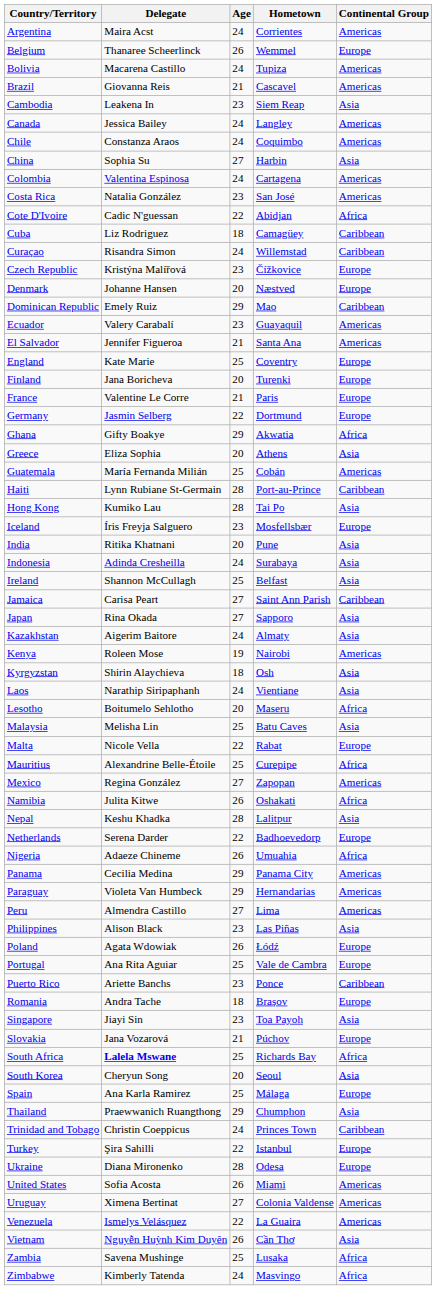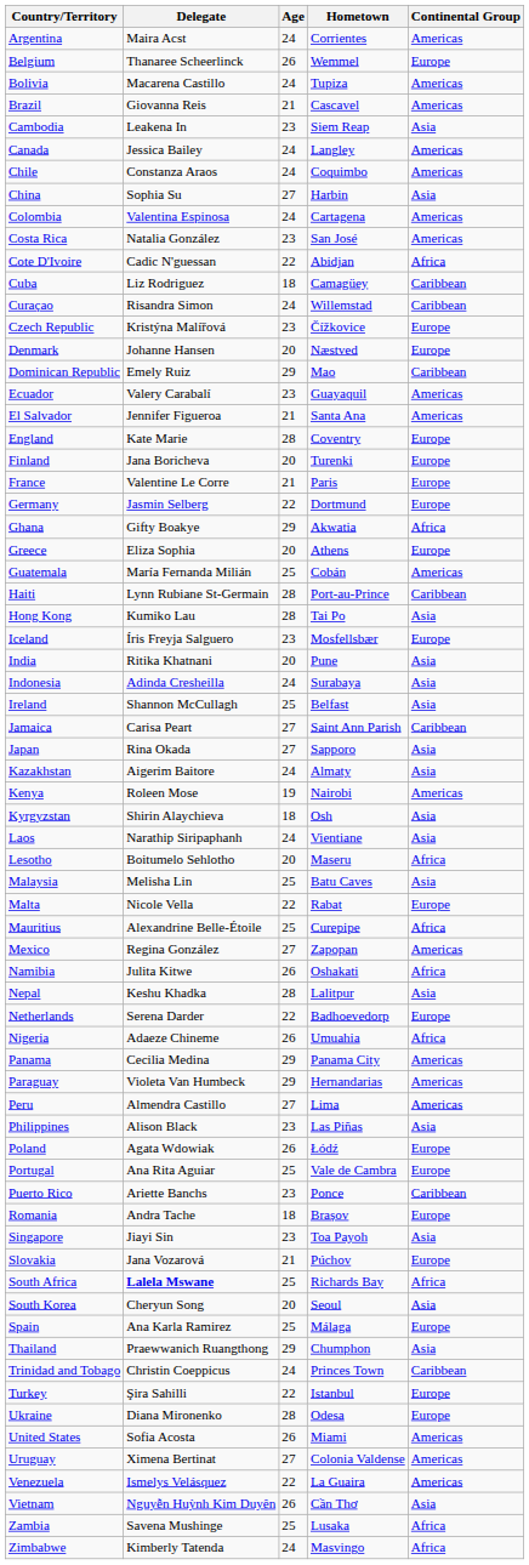 <table class="wikitable sortable" style="font-size: 95%;">
 <tr>
 <th>Country/Territory</th>
 <th>Delegate</th>
 <th>Age</th>
 <th>Hometown</th>
 <th>Continental Group</th>
 </tr>
 <tr>
 <td> <a href='#'>Argentina</a></td>
 <td>Maira Acst</td>
 <td>24</td>
 <td><a href='#'>Corrientes</a></td>
 <td><a href='#'>Americas</a></td>
 </tr>
 <tr>
 <td> <a href='#'>Belgium</a></td>
 <td>Thanaree Scheerlinck</td>
 <td>26</td>
 <td><a href='#'>Wemmel</a></td>
 <td><a href='#'>Europe</a></td>
 </tr>
 <tr>
 <td> <a href='#'>Bolivia</a></td>
 <td>Macarena Castillo</td>
 <td>24</td>
 <td><a href='#'>Tupiza</a></td>
 <td><a href='#'>Americas</a></td>
 </tr>
 <tr>
 <td> <a href='#'>Brazil</a></td>
 <td>Giovanna Reis</td>
 <td>21</td>
 <td><a href='#'>Cascavel</a></td>
 <td><a href='#'>Americas</a></td>
 </tr>
 <tr>
 <td> <a href='#'>Cambodia</a></td>
 <td>Leakena In</td>
 <td>23</td>
 <td><a href='#'>Siem Reap</a></td>
 <td><a href='#'>Asia</a></td>
 </tr>
 <tr>
 <td> <a href='#'>Canada</a></td>
 <td>Jessica Bailey</td>
 <td>24</td>
 <td><a href='#'>Langley</a></td>
 <td><a href='#'>Americas</a></td>
 </tr>
 <tr>
 <td> <a href='#'>Chile</a></td>
 <td>Constanza Araos</td>
 <td>24</td>
 <td><a href='#'>Coquimbo</a></td>
 <td><a href='#'>Americas</a></td>
 </tr>
 <tr>
 <td> <a href='#'>China</a></td>
 <td>Sophia Su</td>
 <td>27</td>
 <td><a href='#'>Harbin</a></td>
 <td><a href='#'>Asia</a></td>
 </tr>
 <tr>
 <td> <a href='#'>Colombia</a></td>
 <td><a href='#'>Valentina Espinosa</a></td>
 <td>24</td>
 <td><a href='#'>Cartagena</a></td>
 <td><a href='#'>Americas</a></td>
 </tr>
 <tr>
 <td> <a href='#'>Costa Rica</a></td>
 <td>Natalia González</td>
 <td>23</td>
 <td><a href='#'>San José</a></td>
 <td><a href='#'>Americas</a></td>
 </tr>
 <tr>
 <td> <a href='#'>Cote D'Ivoire</a></td>
 <td>Cadic N'guessan</td>
 <td>22</td>
 <td><a href='#'>Abidjan</a></td>
 <td><a href='#'>Africa</a></td>
 </tr>
 <tr>
 <td> <a href='#'>Cuba</a></td>
 <td>Liz Rodriguez</td>
 <td>18</td>
 <td><a href='#'>Camagüey</a></td>
 <td><a href='#'>Caribbean</a></td>
 </tr>
 <tr>
 <td> <a href='#'>Curaçao</a></td>
 <td>Risandra Simon</td>
 <td>24</td>
 <td><a href='#'>Willemstad</a></td>
 <td><a href='#'>Caribbean</a></td>
 </tr>
 <tr>
 <td> <a href='#'>Czech Republic</a></td>
 <td>Kristýna Malířová</td>
 <td>23</td>
 <td><a href='#'>Čížkovice</a></td>
 <td><a href='#'>Europe</a></td>
 </tr>
 <tr>
 <td> <a href='#'>Denmark</a></td>
 <td>Johanne Hansen</td>
 <td>20</td>
 <td><a href='#'>Næstved</a></td>
 <td><a href='#'>Europe</a></td>
 </tr>
 <tr>
 <td> <a href='#'>Dominican Republic</a></td>
 <td>Emely Ruiz</td>
 <td>29</td>
 <td><a href='#'>Mao</a></td>
 <td><a href='#'>Caribbean</a></td>
 </tr>
 <tr>
 <td> <a href='#'>Ecuador</a></td>
 <td>Valery Carabalí </td>
 <td>23</td>
 <td><a href='#'>Guayaquil</a></td>
 <td><a href='#'>Americas</a></td>
 </tr>
 <tr>
 <td> <a href='#'>El Salvador</a></td>
 <td>Jennifer Figueroa</td>
 <td>21</td>
 <td><a href='#'>Santa Ana</a></td>
 <td><a href='#'>Americas</a></td>
 </tr>
 <tr>
 <td> <a href='#'>England</a></td>
 <td>Kate Marie</td>
-<td>25</td>
+<td>28</td>
 <td><a href='#'>Coventry</a></td>
 <td><a href='#'>Europe</a></td>
 </tr>
 <tr>
 <td> <a href='#'>Finland</a></td>
 <td>Jana Boricheva</td>
 <td>20</td>
 <td><a href='#'>Turenki</a></td>
 <td><a href='#'>Europe</a></td>
 </tr>
 <tr>
 <td> <a href='#'>France</a></td>
 <td>Valentine Le Corre</td>
 <td>21</td>
 <td><a href='#'>Paris</a></td>
 <td><a href='#'>Europe</a></td>
 </tr>
 <tr>
 <td> <a href='#'>Germany</a></td>
 <td><a href='#'>Jasmin Selberg</a></td>
 <td>22</td>
 <td><a href='#'>Dortmund</a></td>
 <td><a href='#'>Europe</a></td>
 </tr>
 <tr>
 <td> <a href='#'>Ghana</a></td>
 <td>Gifty Boakye</td>
 <td>29</td>
 <td><a href='#'>Akwatia</a></td>
 <td><a href='#'>Africa</a></td>
 </tr>
 <tr>
 <td> <a href='#'>Greece</a></td>
 <td>Eliza Sophia</td>
 <td>20</td>
 <td><a href='#'>Athens</a></td>
-<td><a href='#'>Asia</a></td>
+<td><a href='#'>Europe</a></td>
 </tr>
 <tr>
 <td> <a href='#'>Guatemala</a></td>
 <td>María Fernanda Milián</td>
 <td>25</td>
 <td><a href='#'>Cobán</a></td>
 <td><a href='#'>Americas</a></td>
 </tr>
 <tr>
 <td> <a href='#'>Haiti</a></td>
 <td>Lynn Rubiane St-Germain</td>
 <td>28</td>
 <td><a href='#'>Port-au-Prince</a></td>
 <td><a href='#'>Caribbean</a></td>
 </tr>
 <tr>
 <td> <a href='#'>Hong Kong</a></td>
 <td>Kumiko Lau</td>
 <td>28</td>
 <td><a href='#'>Tai Po</a></td>
 <td><a href='#'>Asia</a></td>
 </tr>
 <tr>
 <td> <a href='#'>Iceland</a></td>
 <td>Íris Freyja Salguero</td>
 <td>23</td>
 <td><a href='#'>Mosfellsbær</a></td>
 <td><a href='#'>Europe</a></td>
 </tr>
 <tr>
 <td> <a href='#'>India</a></td>
 <td>Ritika Khatnani</td>
 <td>20</td>
 <td><a href='#'>Pune</a></td>
 <td><a href='#'>Asia</a></td>
 </tr>
 <tr>
 <td> <a href='#'>Indonesia</a></td>
 <td><a href='#'>Adinda Cresheilla</a></td>
 <td>24</td>
 <td><a href='#'>Surabaya</a></td>
 <td><a href='#'>Asia</a></td>
 </tr>
 <tr>
 <td> <a href='#'>Ireland</a></td>
 <td>Shannon McCullagh</td>
 <td>25</td>
 <td><a href='#'>Belfast</a></td>
 <td><a href='#'>Asia</a></td>
 </tr>
 <tr>
 <td> <a href='#'>Jamaica</a></td>
 <td>Carisa Peart</td>
 <td>27</td>
 <td><a href='#'>Saint Ann Parish</a></td>
 <td><a href='#'>Caribbean</a></td>
 </tr>
 <tr>
 <td> <a href='#'>Japan</a></td>
 <td>Rina Okada</td>
 <td>27</td>
 <td><a href='#'>Sapporo</a></td>
 <td><a href='#'>Asia</a></td>
 </tr>
 <tr>
 <td> <a href='#'>Kazakhstan</a></td>
 <td>Aigerim Baitore</td>
 <td>24</td>
 <td><a href='#'>Almaty</a></td>
 <td><a href='#'>Asia</a></td>
 </tr>
 <tr>
 <td> <a href='#'>Kenya</a></td>
 <td>Roleen Mose</td>
 <td>19</td>
 <td><a href='#'>Nairobi</a></td>
 <td><a href='#'>Americas</a></td>
 </tr>
 <tr>
 <td> <a href='#'>Kyrgyzstan</a></td>
 <td>Shirin Alaychieva</td>
 <td>18</td>
 <td><a href='#'>Osh</a></td>
 <td><a href='#'>Asia</a></td>
 </tr>
 <tr>
 <td> <a href='#'>Laos</a></td>
 <td Name>Narathip Siripaphanh</td>
 <td>24</td>
 <td><a href='#'>Vientiane</a></td>
 <td><a href='#'>Asia</a></td>
 </tr>
 <tr>
 <td> <a href='#'>Lesotho</a></td>
 <td>Boitumelo Sehlotho</td>
 <td>20</td>
 <td><a href='#'>Maseru</a></td>
 <td><a href='#'>Africa</a></td>
 </tr>
 <tr>
 <td> <a href='#'>Malaysia</a></td>
 <td>Melisha Lin</td>
 <td>25</td>
 <td><a href='#'>Batu Caves</a></td>
 <td><a href='#'>Asia</a></td>
 </tr>
 <tr>
 <td> <a href='#'>Malta</a></td>
 <td>Nicole Vella</td>
 <td>22</td>
 <td><a href='#'>Rabat</a></td>
 <td><a href='#'>Europe</a></td>
 </tr>
 <tr>
 <td> <a href='#'>Mauritius</a></td>
 <td>Alexandrine Belle-Étoile</td>
 <td>25</td>
 <td><a href='#'>Curepipe</a></td>
 <td><a href='#'>Africa</a></td>
 </tr>
 <tr>
 <td> <a href='#'>Mexico</a></td>
 <td>Regina González</td>
 <td>27</td>
 <td><a href='#'>Zapopan</a></td>
 <td><a href='#'>Americas</a></td>
 </tr>
 <tr>
 <td> <a href='#'>Namibia</a></td>
 <td>Julita Kitwe</td>
 <td>26</td>
 <td><a href='#'>Oshakati</a></td>
 <td><a href='#'>Africa</a></td>
 </tr>
 <tr>
 <td> <a href='#'>Nepal</a></td>
 <td>Keshu Khadka</td>
 <td>28</td>
 <td><a href='#'>Lalitpur</a></td>
 <td><a href='#'>Asia</a></td>
 </tr>
 <tr>
 <td> <a href='#'>Netherlands</a></td>
 <td>Serena Darder</td>
 <td>22</td>
 <td><a href='#'>Badhoevedorp</a></td>
 <td><a href='#'>Europe</a></td>
 </tr>
 <tr>
 <td> <a href='#'>Nigeria</a></td>
 <td>Adaeze Chineme</td>
 <td>26</td>
 <td><a href='#'>Umuahia</a></td>
 <td><a href='#'>Africa</a></td>
 </tr>
 <tr>
 <td> <a href='#'>Panama</a></td>
 <td>Cecilia Medina</td>
 <td>29</td>
 <td><a href='#'>Panama City</a></td>
 <td><a href='#'>Americas</a></td>
 </tr>
 <tr>
 <td> <a href='#'>Paraguay</a></td>
 <td>Violeta Van Humbeck</td>
 <td>29</td>
 <td><a href='#'>Hernandarias</a></td>
 <td><a href='#'>Americas</a></td>
 </tr>
 <tr>
 <td> <a href='#'>Peru</a></td>
 <td>Almendra Castillo</td>
 <td>27</td>
 <td><a href='#'>Lima</a></td>
 <td><a href='#'>Americas</a></td>
 </tr>
 <tr>
 <td> <a href='#'>Philippines</a></td>
 <td>Alison Black</td>
 <td>23</td>
 <td><a href='#'>Las Piñas</a></td>
 <td><a href='#'>Asia</a></td>
 </tr>
 <tr>
 <td> <a href='#'>Poland</a></td>
 <td>Agata Wdowiak</td>
 <td>26</td>
 <td><a href='#'>Łódź</a></td>
 <td><a href='#'>Europe</a></td>
 </tr>
 <tr>
 <td> <a href='#'>Portugal</a></td>
 <td>Ana Rita Aguiar</td>
 <td>25</td>
 <td><a href='#'>Vale de Cambra</a></td>
 <td><a href='#'>Europe</a></td>
 </tr>
 <tr>
 <td> <a href='#'>Puerto Rico</a></td>
 <td>Ariette Banchs</td>
 <td>23</td>
 <td><a href='#'>Ponce</a></td>
 <td><a href='#'>Caribbean</a></td>
 </tr>
 <tr>
 <td> <a href='#'>Romania</a></td>
 <td>Andra Tache</td>
 <td>18</td>
 <td><a href='#'>Brașov</a></td>
 <td><a href='#'>Europe</a></td>
 </tr>
 <tr>
 <td> <a href='#'>Singapore</a></td>
 <td>Jiayi Sin</td>
 <td>23</td>
 <td><a href='#'>Toa Payoh</a></td>
 <td><a href='#'>Asia</a></td>
 </tr>
 <tr>
 <td> <a href='#'>Slovakia</a></td>
 <td>Jana Vozarová</td>
 <td>21</td>
 <td><a href='#'>Púchov</a></td>
 <td><a href='#'>Europe</a></td>
 </tr>
 <tr>
 <td> <a href='#'>South Africa</a></td>
 <td><strong><a href='#'>Lalela Mswane</a></strong></td>
 <td>25</td>
 <td><a href='#'>Richards Bay</a></td>
 <td><a href='#'>Africa</a></td>
 </tr>
 <tr>
 <td> <a href='#'>South Korea</a></td>
 <td>Cheryun Song</td>
 <td>20</td>
 <td><a href='#'>Seoul</a></td>
 <td><a href='#'>Asia</a></td>
 </tr>
 <tr>
 <td> <a href='#'>Spain</a></td>
 <td>Ana Karla Ramirez</td>
 <td>25</td>
 <td><a href='#'>Málaga</a></td>
 <td><a href='#'>Europe</a></td>
 </tr>
 <tr>
 <td> <a href='#'>Thailand</a></td>
 <td>Praewwanich Ruangthong</td>
 <td>29</td>
 <td><a href='#'>Chumphon</a></td>
 <td><a href='#'>Asia</a></td>
 </tr>
 <tr>
 <td> <a href='#'>Trinidad and Tobago</a></td>
 <td>Christin Coeppicus</td>
 <td>24</td>
 <td><a href='#'>Princes Town</a></td>
 <td><a href='#'>Caribbean</a></td>
 </tr>
 <tr>
 <td> <a href='#'>Turkey</a></td>
 <td>Şira Sahilli</td>
 <td>22</td>
 <td><a href='#'>Istanbul</a></td>
 <td><a href='#'>Europe</a></td>
 </tr>
 <tr>
 <td> <a href='#'>Ukraine</a></td>
 <td>Diana Mironenko</td>
 <td>28</td>
 <td><a href='#'>Odesa</a></td>
 <td><a href='#'>Europe</a></td>
 </tr>
 <tr>
 <td> <a href='#'>United States</a></td>
 <td>Sofia Acosta</td>
 <td>26</td>
 <td><a href='#'>Miami</a></td>
 <td><a href='#'>Americas</a></td>
 </tr>
 <tr>
 <td> <a href='#'>Uruguay</a></td>
 <td>Ximena Bertinat</td>
 <td>27</td>
 <td><a href='#'>Colonia Valdense</a></td>
 <td><a href='#'>Americas</a></td>
 </tr>
 <tr>
 <td> <a href='#'>Venezuela</a></td>
 <td><a href='#'>Ismelys Velásquez</a></td>
 <td>22</td>
 <td><a href='#'>La Guaira</a></td>
 <td><a href='#'>Americas</a></td>
 </tr>
 <tr>
 <td> <a href='#'>Vietnam</a></td>
 <td><a href='#'>Nguyễn Huỳnh Kim Duyên</a></td>
 <td>26</td>
 <td><a href='#'>Cần Thơ</a></td>
 <td><a href='#'>Asia</a></td>
 </tr>
 <tr>
 <td> <a href='#'>Zambia</a></td>
 <td>Savena Mushinge</td>
 <td>25</td>
 <td><a href='#'>Lusaka</a></td>
 <td><a href='#'>Africa</a></td>
 </tr>
 <tr>
 <td> <a href='#'>Zimbabwe</a></td>
 <td>Kimberly Tatenda</td>
 <td>24</td>
 <td><a href='#'>Masvingo</a></td>
 <td><a href='#'>Africa</a></td>
 </tr>
 </table>
